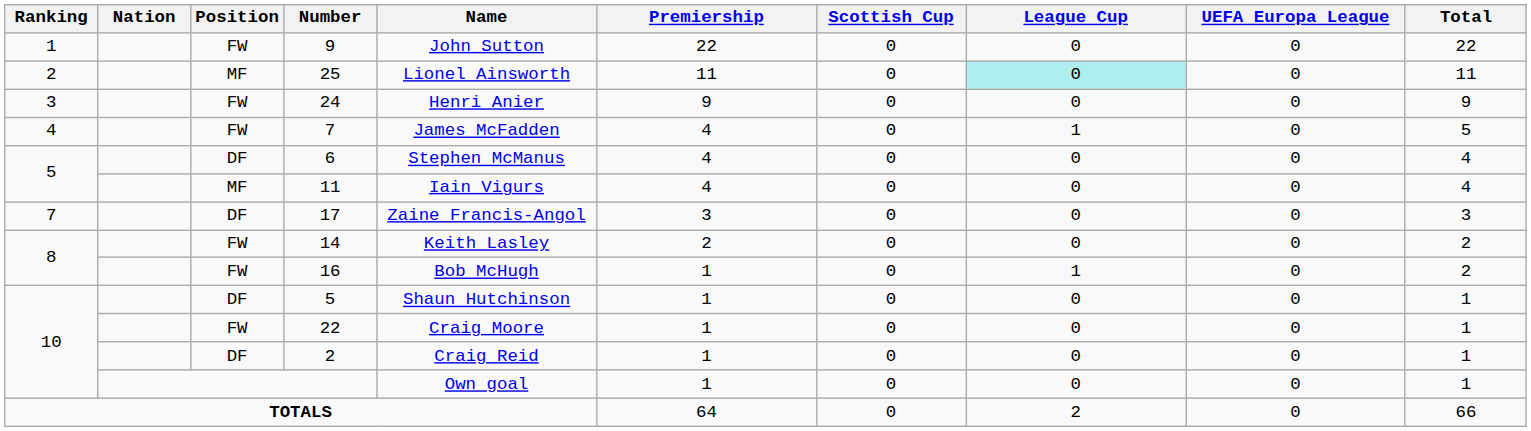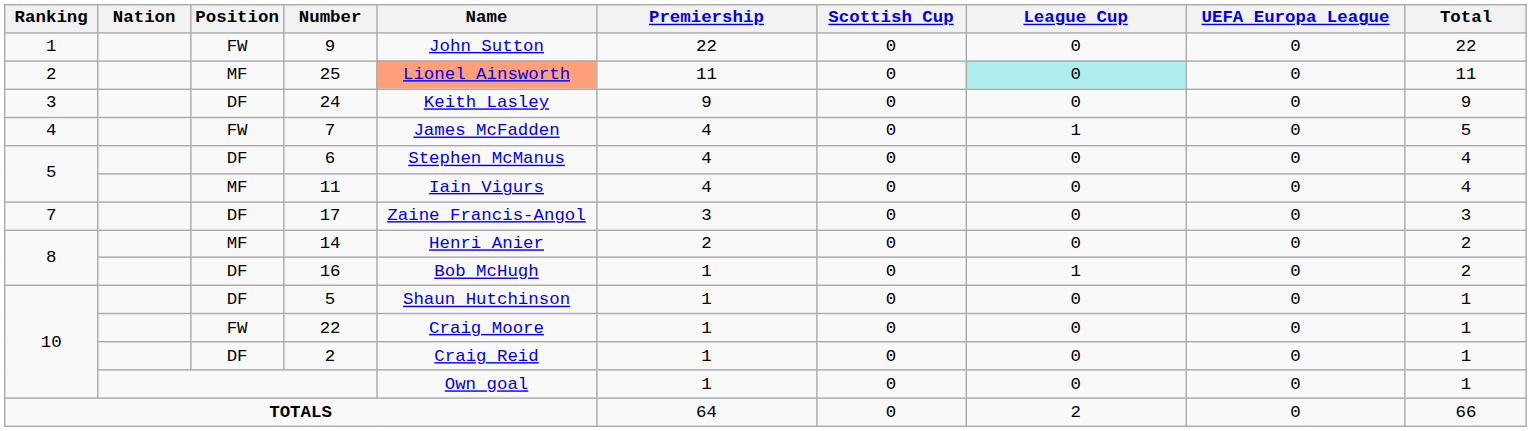 <table class="wikitable" style="font-size: 95%; text-align: center;">
 <tr>
 <th width=60>Ranking</th>
 <th width=60>Nation</th>
 <th width=60>Position</th>
 <th width=60>Number</th>
 <th width=150>Name</th>
 <th width=150><a href='#'>Premiership</a></th>
 <th width=100><a href='#'>Scottish Cup</a></th>
 <th width=150><a href='#'>League Cup</a></th>
 <th width=150><a href='#'>UEFA Europa League</a></th>
 <th width=80>Total</th>
 </tr>
 <tr>
 <td>1</td>
 <td></td>
 <td>FW</td>
 <td>9</td>
 <td><a href='#'>John Sutton</a></td>
 <td>22</td>
 <td>0</td>
 <td>0</td>
 <td>0</td>
 <td>22</td>
 </tr>
 <tr>
 <td>2</td>
 <td></td>
 <td>MF</td>
 <td>25</td>
-<td><a href='#'>Lionel Ainsworth</a></td>
+<td style="background: lightsalmon;"><a href='#'>Lionel Ainsworth</a></td>
 <td>11</td>
 <td>0</td>
 <td style="background: paleturquoise;">0</td>
 <td>0</td>
 <td>11</td>
 </tr>
 <tr>
 <td>3</td>
 <td></td>
-<td>FW</td>
+<td>DF</td>
 <td>24</td>
-<td><a href='#'>Henri Anier</a></td>
+<td><a href='#'>Keith Lasley</a></td>
 <td>9</td>
 <td>0</td>
 <td>0</td>
 <td>0</td>
 <td>9</td>
 </tr>
 <tr>
 <td>4</td>
 <td></td>
 <td>FW</td>
 <td>7</td>
 <td><a href='#'>James McFadden</a></td>
 <td>4</td>
 <td>0</td>
 <td>1</td>
 <td>0</td>
 <td>5</td>
 </tr>
 <tr>
 <td rowspan=2>5</td>
 <td></td>
 <td>DF</td>
 <td>6</td>
 <td><a href='#'>Stephen McManus</a></td>
 <td>4</td>
 <td>0</td>
 <td>0</td>
 <td>0</td>
 <td>4</td>
 </tr>
 <tr>
 <td></td>
 <td>MF</td>
 <td>11</td>
 <td><a href='#'>Iain Vigurs</a></td>
 <td>4</td>
 <td>0</td>
 <td>0</td>
 <td>0</td>
 <td>4</td>
 </tr>
 <tr>
 <td>7</td>
 <td></td>
 <td>DF</td>
 <td>17</td>
 <td><a href='#'>Zaine Francis-Angol</a></td>
 <td>3</td>
 <td>0</td>
 <td>0</td>
 <td>0</td>
 <td>3</td>
 </tr>
 <tr>
 <td rowspan=2>8</td>
 <td></td>
-<td>FW</td>
+<td>MF</td>
 <td>14</td>
-<td><a href='#'>Keith Lasley</a></td>
+<td><a href='#'>Henri Anier</a></td>
 <td>2</td>
 <td>0</td>
 <td>0</td>
 <td>0</td>
 <td>2</td>
 </tr>
 <tr>
 <td></td>
-<td>FW</td>
+<td>DF</td>
 <td>16</td>
 <td><a href='#'>Bob McHugh</a></td>
 <td>1</td>
 <td>0</td>
 <td>1</td>
 <td>0</td>
 <td>2</td>
 </tr>
 <tr>
 <td rowspan=4>10</td>
 <td></td>
 <td>DF</td>
 <td>5</td>
 <td><a href='#'>Shaun Hutchinson</a></td>
 <td>1</td>
 <td>0</td>
 <td>0</td>
 <td>0</td>
 <td>1</td>
 </tr>
 <tr>
 <td></td>
 <td>FW</td>
 <td>22</td>
 <td><a href='#'>Craig Moore</a></td>
 <td>1</td>
 <td>0</td>
 <td>0</td>
 <td>0</td>
 <td>1</td>
 </tr>
 <tr>
 <td></td>
 <td>DF</td>
 <td>2</td>
 <td><a href='#'>Craig Reid</a></td>
 <td>1</td>
 <td>0</td>
 <td>0</td>
 <td>0</td>
 <td>1</td>
 </tr>
 <tr>
 <td colspan=3></td>
 <td><a href='#'>Own goal</a></td>
 <td>1</td>
 <td>0</td>
 <td>0</td>
 <td>0</td>
 <td>1</td>
 </tr>
 <tr>
 <td colspan=5><strong>TOTALS</strong></td>
 <td>64</td>
 <td>0</td>
 <td>2</td>
 <td>0</td>
 <td>66</td>
 </tr>
 </table>
